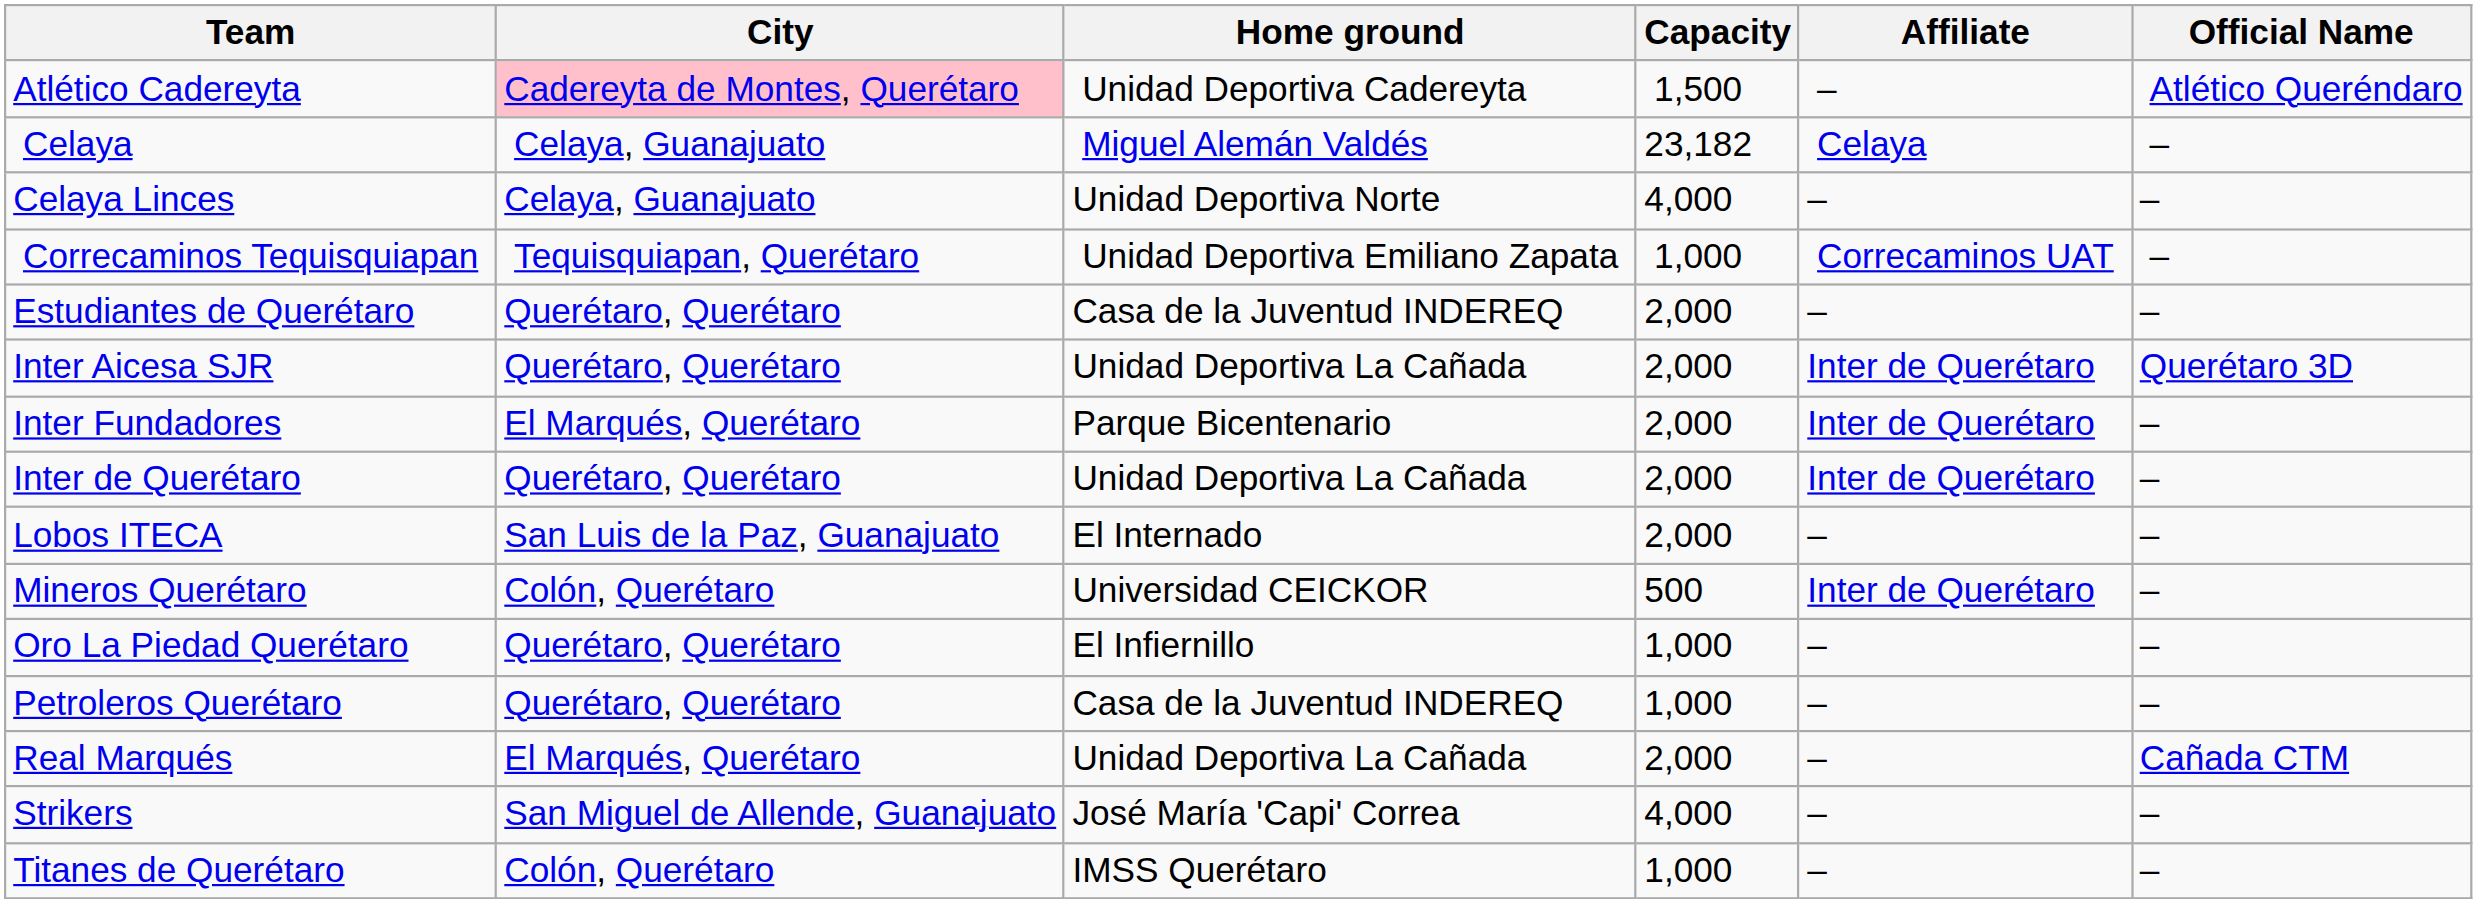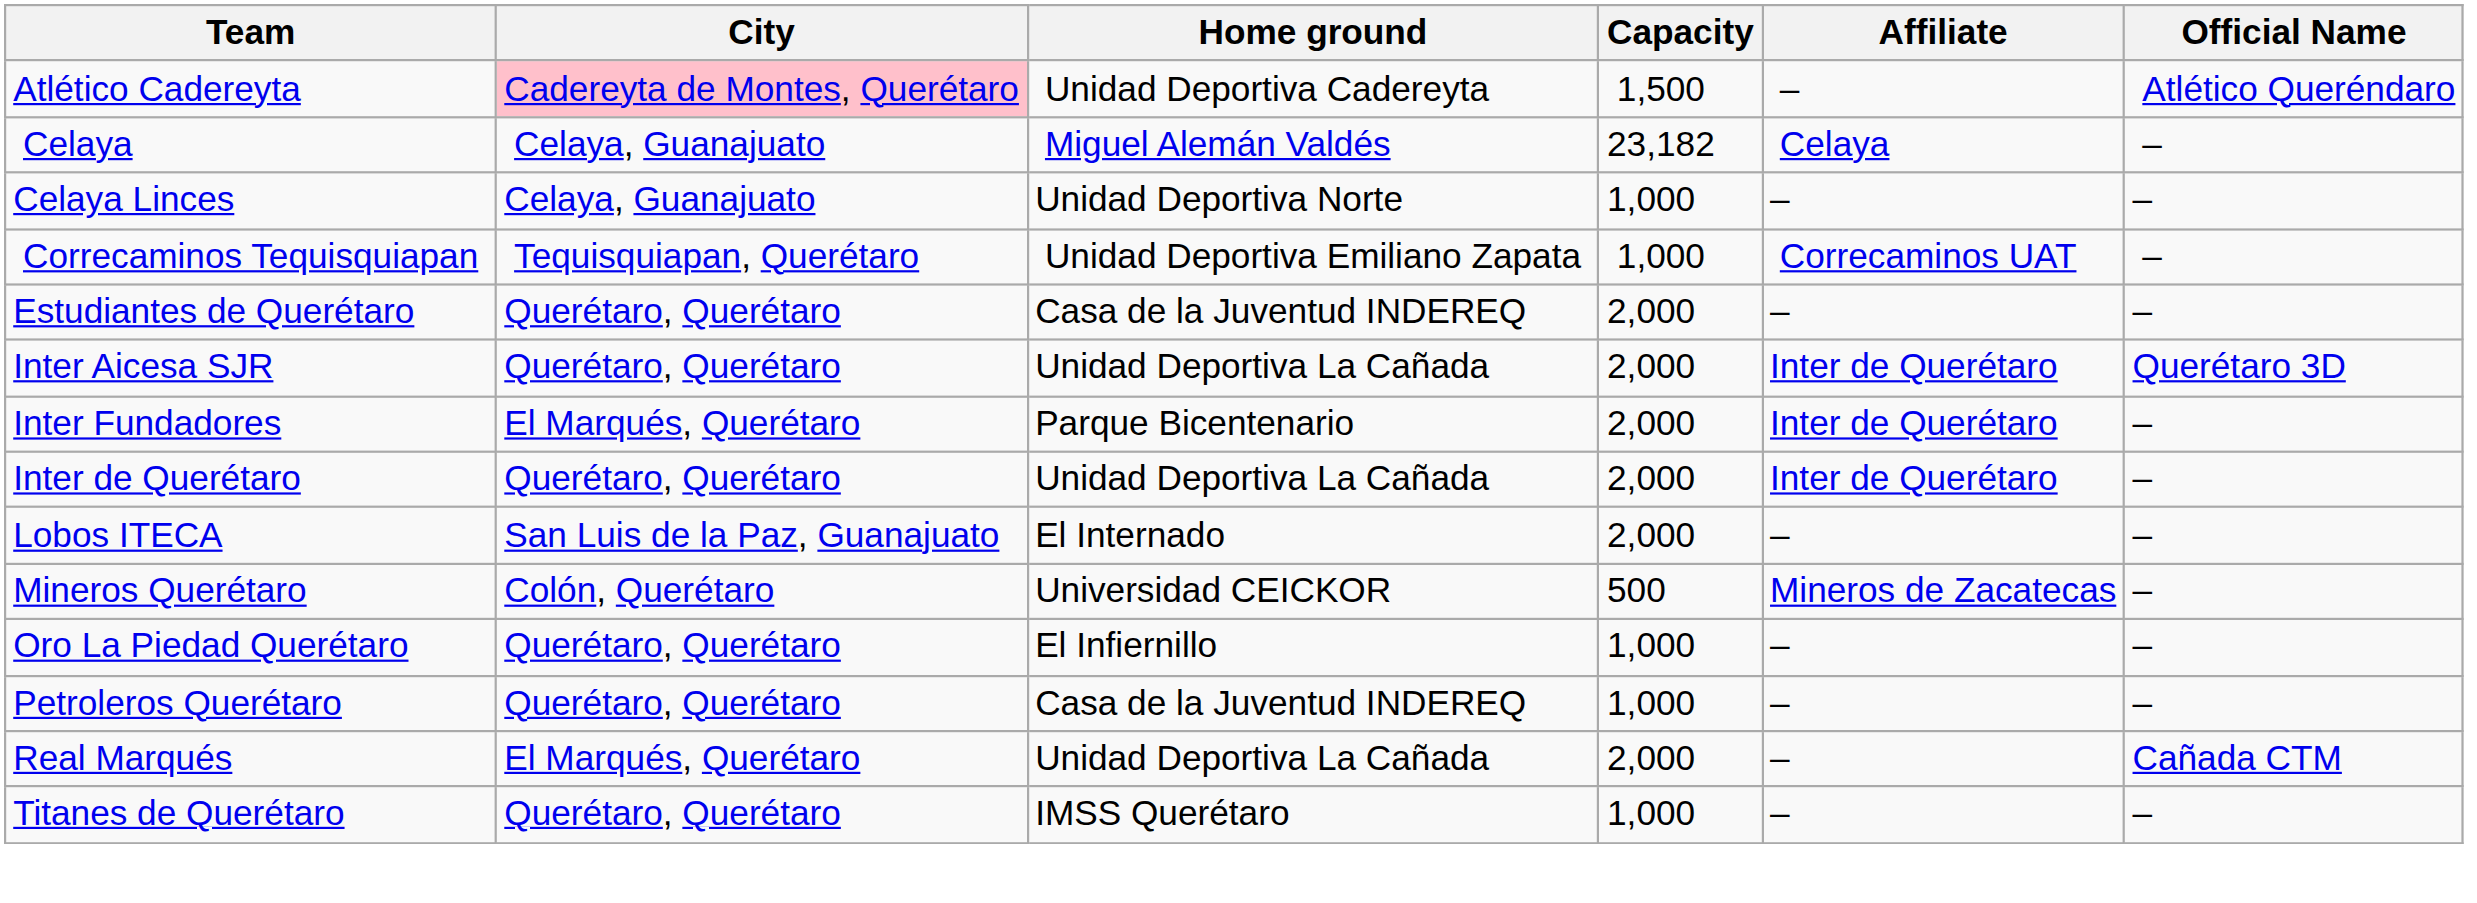 <table class="wikitable sortable">
 <tr>
 <th>Team</th>
 <th>City</th>
 <th>Home ground</th>
 <th>Capacity</th>
 <th>Affiliate</th>
 <th>Official Name</th>
 </tr>
 <tr>
 <td><a href='#'>Atlético Cadereyta</a> </td>
 <td style="background: pink;"><a href='#'>Cadereyta de Montes</a>, <a href='#'>Querétaro</a></td>
 <td> Unidad Deportiva Cadereyta </td>
 <td> 1,500 </td>
 <td> – </td>
 <td> <a href='#'>Atlético Queréndaro</a></td>
 </tr>
 <tr>
 <td> <a href='#'>Celaya</a> </td>
 <td> <a href='#'>Celaya</a>, <a href='#'>Guanajuato</a> </td>
 <td> <a href='#'>Miguel Alemán Valdés</a> </td>
 <td>23,182 </td>
 <td> <a href='#'>Celaya</a> </td>
 <td> –</td>
 </tr>
 <tr>
 <td><a href='#'>Celaya Linces</a></td>
 <td><a href='#'>Celaya</a>, <a href='#'>Guanajuato</a></td>
 <td>Unidad Deportiva Norte</td>
-<td>4,000</td>
+<td>1,000</td>
 <td>–</td>
 <td>–</td>
 </tr>
 <tr>
 <td> <a href='#'>Correcaminos Tequisquiapan</a> </td>
 <td> <a href='#'>Tequisquiapan</a>, <a href='#'>Querétaro</a> </td>
 <td> Unidad Deportiva Emiliano Zapata </td>
 <td> 1,000</td>
 <td> <a href='#'>Correcaminos UAT</a> </td>
 <td> –</td>
 </tr>
 <tr>
 <td><a href='#'>Estudiantes de Querétaro</a></td>
 <td><a href='#'>Querétaro</a>, <a href='#'>Querétaro</a></td>
 <td>Casa de la Juventud INDEREQ</td>
 <td>2,000</td>
 <td>–</td>
 <td>–</td>
 </tr>
 <tr>
 <td><a href='#'>Inter Aicesa SJR</a></td>
 <td><a href='#'>Querétaro</a>, <a href='#'>Querétaro</a></td>
 <td>Unidad Deportiva La Cañada</td>
 <td>2,000</td>
 <td><a href='#'>Inter de Querétaro</a></td>
 <td><a href='#'>Querétaro 3D</a></td>
 </tr>
 <tr>
 <td><a href='#'>Inter Fundadores</a></td>
 <td><a href='#'>El Marqués</a>, <a href='#'>Querétaro</a></td>
 <td>Parque Bicentenario</td>
 <td>2,000</td>
 <td><a href='#'>Inter de Querétaro</a></td>
 <td>–</td>
 </tr>
 <tr>
 <td><a href='#'>Inter de Querétaro</a></td>
 <td><a href='#'>Querétaro</a>, <a href='#'>Querétaro</a></td>
 <td>Unidad Deportiva La Cañada</td>
 <td>2,000</td>
 <td><a href='#'>Inter de Querétaro</a></td>
 <td>–</td>
 </tr>
 <tr>
 <td><a href='#'>Lobos ITECA</a></td>
 <td><a href='#'>San Luis de la Paz</a>, <a href='#'>Guanajuato</a></td>
 <td>El Internado</td>
 <td>2,000</td>
 <td>–</td>
 <td>–</td>
 </tr>
 <tr>
 <td><a href='#'>Mineros Querétaro</a></td>
 <td><a href='#'>Colón</a>, <a href='#'>Querétaro</a></td>
 <td>Universidad CEICKOR</td>
 <td>500</td>
-<td><a href='#'>Inter de Querétaro</a></td>
+<td><a href='#'>Mineros de Zacatecas</a></td>
 <td>–</td>
 </tr>
 <tr>
 <td><a href='#'>Oro La Piedad Querétaro</a></td>
 <td><a href='#'>Querétaro</a>, <a href='#'>Querétaro</a></td>
 <td>El Infiernillo</td>
 <td>1,000</td>
 <td>–</td>
 <td>–</td>
 </tr>
 <tr>
 <td><a href='#'>Petroleros Querétaro</a></td>
 <td><a href='#'>Querétaro</a>, <a href='#'>Querétaro</a></td>
 <td>Casa de la Juventud INDEREQ</td>
 <td>1,000</td>
 <td>–</td>
 <td>–</td>
 </tr>
 <tr>
 <td><a href='#'>Real Marqués</a></td>
 <td><a href='#'>El Marqués</a>, <a href='#'>Querétaro</a></td>
 <td>Unidad Deportiva La Cañada</td>
 <td>2,000</td>
 <td>–</td>
 <td><a href='#'>Cañada CTM</a></td>
 </tr>
 <tr>
-<td><a href='#'>Strikers</a></td>
-<td><a href='#'>San Miguel de Allende</a>, <a href='#'>Guanajuato</a></td>
-<td>José María 'Capi' Correa</td>
-<td>4,000</td>
-<td>–</td>
-<td>–</td>
-</tr>
-<tr>
 <td><a href='#'>Titanes de Querétaro</a></td>
-<td><a href='#'>Colón</a>, <a href='#'>Querétaro</a></td>
+<td><a href='#'>Querétaro</a>, <a href='#'>Querétaro</a></td>
 <td>IMSS Querétaro</td>
 <td>1,000</td>
 <td>–</td>
 <td>–</td>
 </tr>
 </table>
